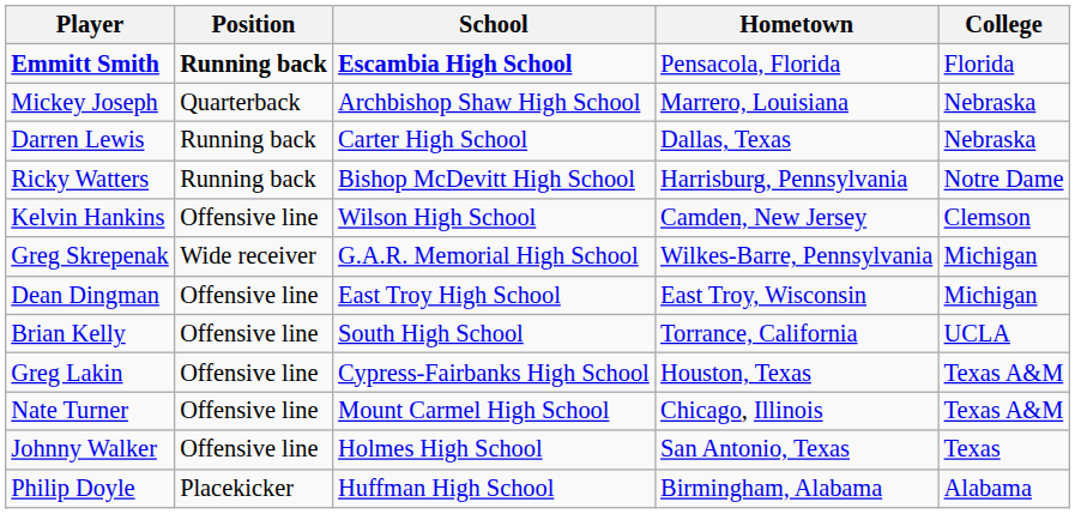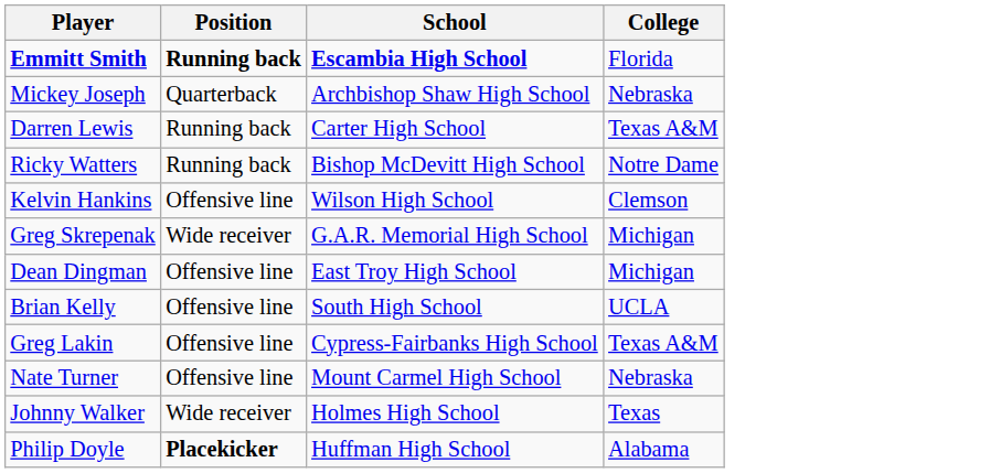 <table class="wikitable">
 <tr>
 <th>Player</th>
 <th>Position</th>
 <th>School</th>
-<th>Hometown</th>
 <th>College</th>
 </tr>
 <tr>
 <td><strong><a href='#'>Emmitt Smith</a></strong></td>
 <td><strong>Running back</strong></td>
 <td><strong><a href='#'>Escambia High School</a></strong></td>
-<td><a href='#'>Pensacola, Florida</a></td>
 <td><a href='#'>Florida</a></td>
 </tr>
 <tr>
 <td><a href='#'>Mickey Joseph</a></td>
 <td>Quarterback</td>
 <td><a href='#'>Archbishop Shaw High School</a></td>
-<td><a href='#'>Marrero, Louisiana</a></td>
 <td><a href='#'>Nebraska</a></td>
 </tr>
 <tr>
 <td><a href='#'>Darren Lewis</a></td>
 <td>Running back</td>
 <td><a href='#'>Carter High School</a></td>
-<td><a href='#'>Dallas, Texas</a></td>
-<td><a href='#'>Nebraska</a></td>
+<td><a href='#'>Texas A&M</a></td>
 </tr>
 <tr>
 <td><a href='#'>Ricky Watters</a></td>
 <td>Running back</td>
 <td><a href='#'>Bishop McDevitt High School</a></td>
-<td><a href='#'>Harrisburg, Pennsylvania</a></td>
 <td><a href='#'>Notre Dame</a></td>
 </tr>
 <tr>
 <td><a href='#'>Kelvin Hankins</a></td>
 <td>Offensive line</td>
 <td><a href='#'>Wilson High School</a></td>
-<td><a href='#'>Camden, New Jersey</a></td>
 <td><a href='#'>Clemson</a></td>
 </tr>
 <tr>
 <td><a href='#'>Greg Skrepenak</a></td>
 <td>Wide receiver</td>
 <td><a href='#'>G.A.R. Memorial High School</a></td>
-<td><a href='#'>Wilkes-Barre, Pennsylvania</a></td>
 <td><a href='#'>Michigan</a></td>
 </tr>
 <tr>
 <td><a href='#'>Dean Dingman</a></td>
 <td>Offensive line</td>
 <td><a href='#'>East Troy High School</a></td>
-<td><a href='#'>East Troy, Wisconsin</a></td>
 <td><a href='#'>Michigan</a></td>
 </tr>
 <tr>
 <td><a href='#'>Brian Kelly</a></td>
 <td>Offensive line</td>
 <td><a href='#'>South High School</a></td>
-<td><a href='#'>Torrance, California</a></td>
 <td><a href='#'>UCLA</a></td>
 </tr>
 <tr>
 <td><a href='#'>Greg Lakin</a></td>
 <td>Offensive line</td>
 <td><a href='#'>Cypress-Fairbanks High School</a></td>
-<td><a href='#'>Houston, Texas</a></td>
 <td><a href='#'>Texas A&M</a></td>
 </tr>
 <tr>
 <td><a href='#'>Nate Turner</a></td>
 <td>Offensive line</td>
 <td><a href='#'>Mount Carmel High School</a></td>
-<td><a href='#'>Chicago</a>, <a href='#'>Illinois</a></td>
-<td><a href='#'>Texas A&M</a></td>
+<td><a href='#'>Nebraska</a></td>
 </tr>
 <tr>
 <td><a href='#'>Johnny Walker</a></td>
-<td>Offensive line</td>
+<td>Wide receiver</td>
 <td><a href='#'>Holmes High School</a></td>
-<td><a href='#'>San Antonio, Texas</a></td>
 <td><a href='#'>Texas</a></td>
 </tr>
 <tr>
 <td><a href='#'>Philip Doyle</a></td>
-<td>Placekicker</td>
+<td><strong>Placekicker</strong></td>
 <td><a href='#'>Huffman High School</a></td>
-<td><a href='#'>Birmingham, Alabama</a></td>
 <td><a href='#'>Alabama</a></td>
 </tr>
 </table>
